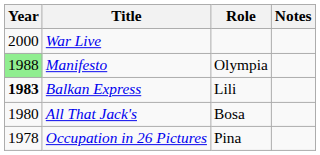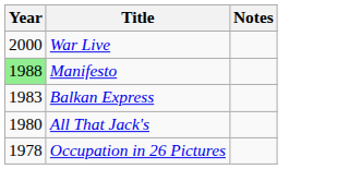 <table class="wikitable sortable">
 <tr>
 <th>Year</th>
 <th>Title</th>
-<th>Role</th>
 <th class="unsortable">Notes</th>
 </tr>
 <tr>
 <td>2000</td>
 <td><em><a href='#'>War Live</a></em></td>
 <td></td>
-<td></td>
 </tr>
 <tr>
 <td style="background: lightgreen;">1988</td>
 <td><em><a href='#'>Manifesto</a></em></td>
-<td>Olympia</td>
 <td></td>
 </tr>
 <tr>
-<td><strong>1983</strong></td>
+<td>1983</td>
 <td><em><a href='#'>Balkan Express</a></em></td>
-<td>Lili</td>
 <td></td>
 </tr>
 <tr>
 <td>1980</td>
 <td><em><a href='#'>All That Jack's</a></em></td>
-<td>Bosa</td>
 <td></td>
 </tr>
 <tr>
 <td>1978</td>
 <td><em><a href='#'>Occupation in 26 Pictures</a></em></td>
-<td>Pina</td>
 <td></td>
 </tr>
 </table>
